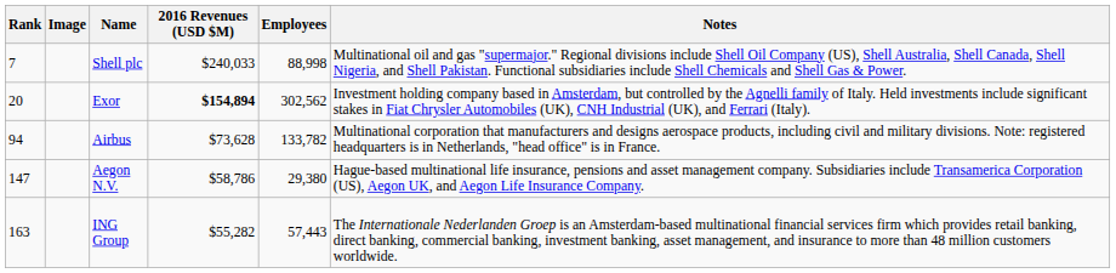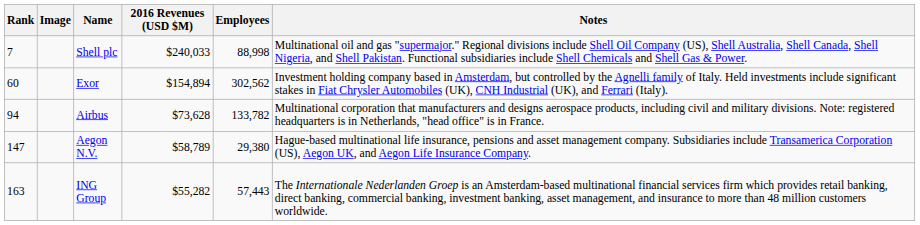 <table class="wikitable sortable">
 <tr>
 <th>Rank</th>
 <th>Image</th>
 <th>Name</th>
 <th>2016 Revenues (USD $M)</th>
 <th>Employees</th>
 <th>Notes</th>
 </tr>
 <tr>
 <td>7</td>
 <td></td>
 <td><a href='#'>Shell plc</a></td>
 <td align="right">$240,033</td>
 <td align="right">88,998</td>
 <td>Multinational oil and gas "<a href='#'>supermajor</a>." Regional divisions include <a href='#'>Shell Oil Company</a> (US), <a href='#'>Shell Australia</a>, <a href='#'>Shell Canada</a>, <a href='#'>Shell Nigeria</a>, and <a href='#'>Shell Pakistan</a>.  Functional subsidiaries include <a href='#'>Shell Chemicals</a> and <a href='#'>Shell Gas & Power</a>.</td>
 </tr>
 <tr>
-<td>20</td>
+<td>60</td>
 <td></td>
 <td><a href='#'>Exor</a></td>
-<td align="right"><strong>$154,894</strong></td>
+<td align="right">$154,894</td>
 <td align="right">302,562</td>
 <td>Investment holding company based in <a href='#'>Amsterdam</a>, but controlled by the <a href='#'>Agnelli family</a> of Italy. Held investments include significant stakes in <a href='#'>Fiat Chrysler Automobiles</a> (UK), <a href='#'>CNH Industrial</a> (UK), and <a href='#'>Ferrari</a> (Italy).</td>
 </tr>
 <tr>
 <td>94</td>
 <td></td>
 <td><a href='#'>Airbus</a></td>
 <td align="right">$73,628</td>
 <td align="right">133,782</td>
 <td>Multinational corporation that manufacturers and designs aerospace products, including civil and military divisions. Note: registered headquarters is in Netherlands, "head office" is in France.</td>
 </tr>
 <tr>
 <td>147</td>
 <td></td>
 <td><a href='#'>Aegon N.V.</a></td>
-<td align="right">$58,786</td>
+<td align="right">$58,789</td>
 <td align="right">29,380</td>
 <td>Hague-based multinational life insurance, pensions and asset management company. Subsidiaries include <a href='#'>Transamerica Corporation</a> (US), <a href='#'>Aegon UK</a>, and <a href='#'>Aegon Life Insurance Company</a>.</td>
 </tr>
 <tr>
 <td>163</td>
 <td></td>
 <td><a href='#'>ING Group</a></td>
 <td align="right">$55,282</td>
 <td align="right">57,443</td>
 <td><br>The <em>Internationale Nederlanden Groep</em> is an Amsterdam-based multinational financial services firm which provides retail banking, direct banking, commercial banking, investment banking, asset management, and insurance to more than 48 million customers worldwide.</td>
 </tr>
 </table>
